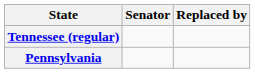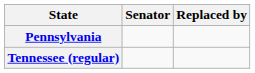 <table class="wikitable sortable plainrowheaders">
 <tr>
 <th scope="col">State</th>
 <th scope="col">Senator</th>
 <th scope="col">Replaced by</th>
 </tr>
 <tr>
+<th><a href='#'>Pennsylvania</a></th>
+<td></td>
+<td></td>
+</tr>
+<tr>
 <th><a href='#'>Tennessee (regular)</a></th>
 <td></td>
 <td></td>
 </tr>
-<tr>
-<th><a href='#'>Pennsylvania</a></th>
-<td></td>
-<td></td>
-</tr>
 </table>
